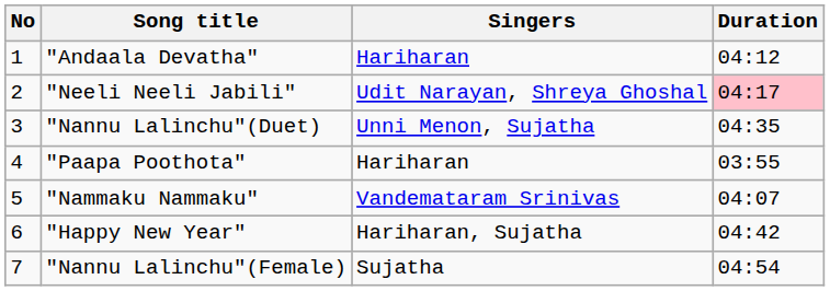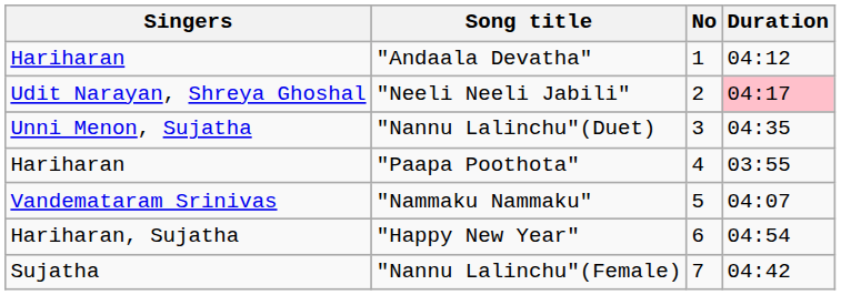 <table class="wikitable" style="font-size:90%;">
 <tr>
+<th>Singers</th>
+<th>Song title</th>
 <th>No</th>
-<th>Song title</th>
-<th>Singers</th>
 <th>Duration</th>
 </tr>
 <tr>
+<td><a href='#'>Hariharan</a></td>
+<td>"Andaala Devatha"</td>
 <td>1</td>
-<td>"Andaala Devatha"</td>
-<td><a href='#'>Hariharan</a></td>
 <td>04:12</td>
 </tr>
 <tr>
+<td><a href='#'>Udit Narayan</a>, <a href='#'>Shreya Ghoshal</a></td>
+<td>"Neeli Neeli Jabili"</td>
 <td>2</td>
-<td>"Neeli Neeli Jabili"</td>
-<td><a href='#'>Udit Narayan</a>, <a href='#'>Shreya Ghoshal</a></td>
 <td style="background: pink;">04:17</td>
 </tr>
 <tr>
+<td><a href='#'>Unni Menon</a>, <a href='#'>Sujatha</a></td>
+<td>"Nannu Lalinchu"(Duet)</td>
 <td>3</td>
-<td>"Nannu Lalinchu"(Duet)</td>
-<td><a href='#'>Unni Menon</a>, <a href='#'>Sujatha</a></td>
 <td>04:35</td>
 </tr>
 <tr>
+<td>Hariharan</td>
+<td>"Paapa Poothota"</td>
 <td>4</td>
-<td>"Paapa Poothota"</td>
-<td>Hariharan</td>
 <td>03:55</td>
 </tr>
 <tr>
+<td><a href='#'>Vandemataram Srinivas</a></td>
+<td>"Nammaku Nammaku"</td>
 <td>5</td>
-<td>"Nammaku Nammaku"</td>
-<td><a href='#'>Vandemataram Srinivas</a></td>
 <td>04:07</td>
 </tr>
 <tr>
+<td>Hariharan, Sujatha</td>
+<td>"Happy New Year"</td>
 <td>6</td>
-<td>"Happy New Year"</td>
-<td>Hariharan, Sujatha</td>
+<td>04:54</td>
+</tr>
+<tr>
+<td>Sujatha</td>
+<td>"Nannu Lalinchu"(Female)</td>
+<td>7</td>
 <td>04:42</td>
 </tr>
-<tr>
-<td>7</td>
-<td>"Nannu Lalinchu"(Female)</td>
-<td>Sujatha</td>
-<td>04:54</td>
-</tr>
 </table>
